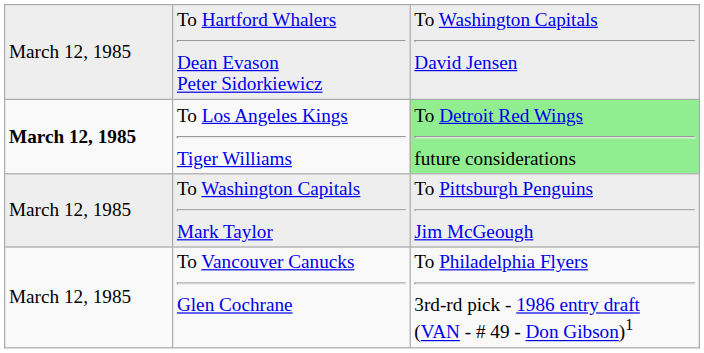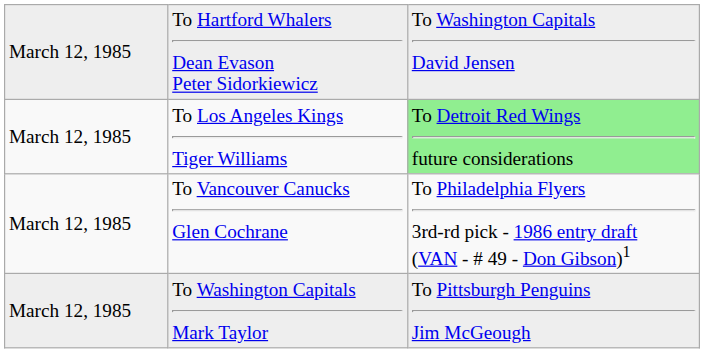 <table class="wikitable" style="border:1px solid #999; width:580px;">
 <tr style="background:#eee;">
 <td>March 12, 1985</td>
 <td valign="top">To <a href='#'>Hartford Whalers</a><hr><a href='#'>Dean Evason</a><br><a href='#'>Peter Sidorkiewicz</a></td>
 <td valign="top">To <a href='#'>Washington Capitals</a><hr><a href='#'>David Jensen</a></td>
 </tr>
 <tr>
-<td><strong>March 12, 1985</strong></td>
+<td>March 12, 1985</td>
 <td valign="top">To <a href='#'>Los Angeles Kings</a><hr><a href='#'>Tiger Williams</a></td>
 <td valign="top" style="background: lightgreen;">To <a href='#'>Detroit Red Wings</a><hr>future considerations</td>
+</tr>
+<tr>
+<td>March 12, 1985</td>
+<td valign="top">To <a href='#'>Vancouver Canucks</a><hr><a href='#'>Glen Cochrane</a></td>
+<td valign="top">To <a href='#'>Philadelphia Flyers</a><hr>3rd-rd pick - <a href='#'>1986 entry draft</a><br>(<a href='#'>VAN</a> - # 49 - <a href='#'>Don Gibson</a>)<sup>1</sup></td>
 </tr>
 <tr style="background:#eee;">
 <td>March 12, 1985</td>
 <td valign="top">To <a href='#'>Washington Capitals</a><hr><a href='#'>Mark Taylor</a></td>
 <td valign="top">To <a href='#'>Pittsburgh Penguins</a><hr><a href='#'>Jim McGeough</a></td>
 </tr>
-<tr>
-<td>March 12, 1985</td>
-<td valign="top">To <a href='#'>Vancouver Canucks</a><hr><a href='#'>Glen Cochrane</a></td>
-<td valign="top">To <a href='#'>Philadelphia Flyers</a><hr>3rd-rd pick - <a href='#'>1986 entry draft</a><br>(<a href='#'>VAN</a> - # 49 - <a href='#'>Don Gibson</a>)<sup>1</sup></td>
-</tr>
 </table>
